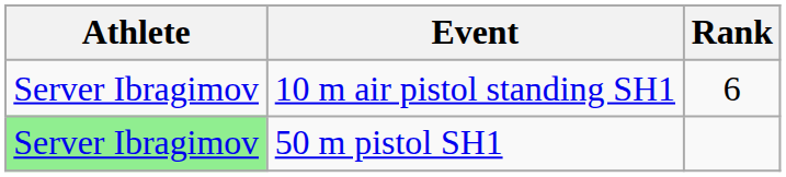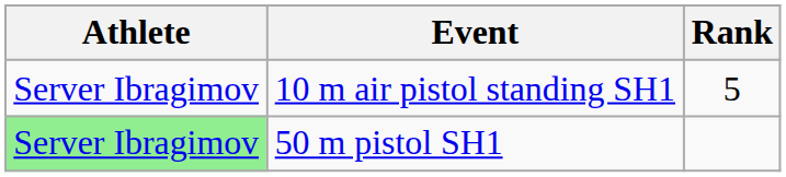 <table class="wikitable" style="font-size:100%">
 <tr>
 <th>Athlete</th>
 <th>Event</th>
 <th>Rank</th>
 </tr>
 <tr>
 <td><a href='#'>Server Ibragimov</a></td>
 <td><a href='#'>10 m air pistol standing SH1</a></td>
-<td align=center>6</td>
+<td align=center>5</td>
 </tr>
 <tr>
 <td style="background: lightgreen;"><a href='#'>Server Ibragimov</a></td>
 <td><a href='#'>50 m pistol SH1</a></td>
 <td align=center></td>
 </tr>
 </table>
